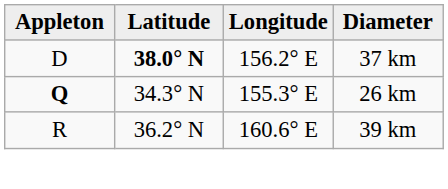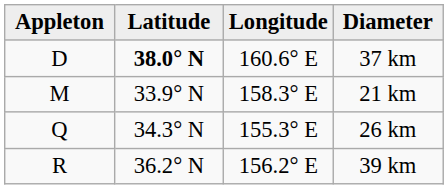 <table class="wikitable">
 <tr>
 <th width="25%" style="background:#eeeeee;">Appleton</th>
 <th width="25%" style="background:#eeeeee;">Latitude</th>
 <th width="25%" style="background:#eeeeee;">Longitude</th>
 <th width="25%" style="background:#eeeeee;">Diameter</th>
 </tr>
 <tr>
 <td align="center">D</td>
 <td align="center"><strong>38.0° N</strong></td>
-<td align="center">156.2° E</td>
+<td align="center">160.6° E</td>
 <td align="center">37 km</td>
 </tr>
 <tr>
-<td align="center"><strong>Q</strong></td>
+<td align="center">M</td>
+<td align="center">33.9° N</td>
+<td align="center">158.3° E</td>
+<td align="center">21 km</td>
+</tr>
+<tr>
+<td align="center">Q</td>
 <td align="center">34.3° N</td>
 <td align="center">155.3° E</td>
 <td align="center">26 km</td>
 </tr>
 <tr>
 <td align="center">R</td>
 <td align="center">36.2° N</td>
-<td align="center">160.6° E</td>
+<td align="center">156.2° E</td>
 <td align="center">39 km</td>
 </tr>
 </table>
